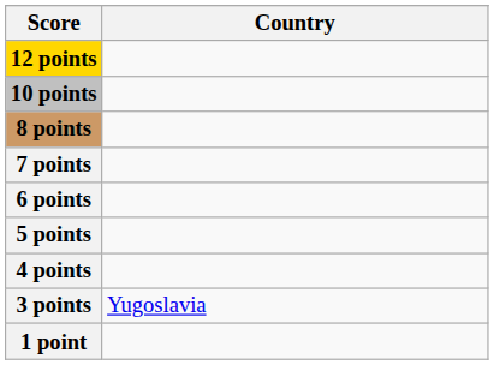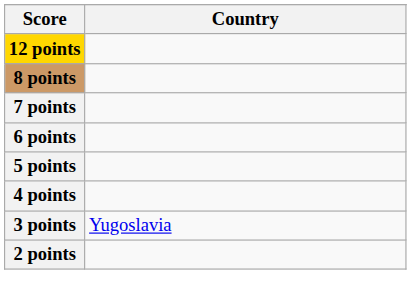 <table class="wikitable">
 <tr>
 </tr>
 <tr>
 <th scope="col" width="20%">Score</th>
 <th scope="col">Country</th>
 </tr>
 <tr>
 <th scope="row" style="background:gold">12 points</th>
-<td></td>
-</tr>
-<tr>
-<th scope="row" style="background:silver">10 points</th>
 <td></td>
 </tr>
 <tr>
 <th scope="row" style="background:#CC9966">8 points</th>
 <td></td>
 </tr>
 <tr>
 <th scope="row">7 points</th>
 <td></td>
 </tr>
 <tr>
 <th scope="row">6 points</th>
 <td></td>
 </tr>
 <tr>
 <th scope="row">5 points</th>
 <td></td>
 </tr>
 <tr>
 <th scope="row">4 points</th>
 <td></td>
 </tr>
 <tr>
 <th scope="row">3 points</th>
 <td> <a href='#'>Yugoslavia</a></td>
 </tr>
 <tr>
-<th scope="row">1 point</th>
+<th scope="row">2 points</th>
 <td></td>
 </tr>
 </table>
